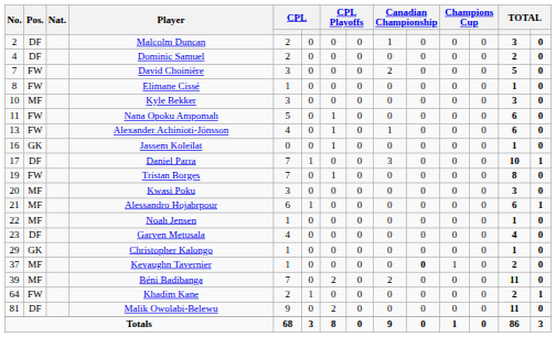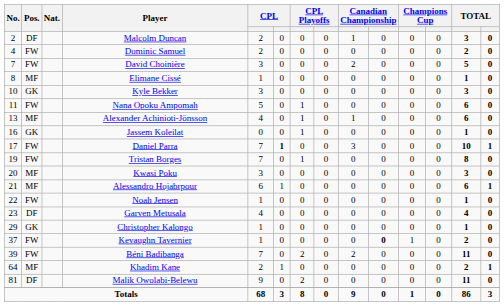 <table class="wikitable sortable alternance" style="font-size:85%; text-align:center; line-height:14px; width:85%;">
 <tr>
 <th rowspan="2" width=10>No.</th>
 <th rowspan="2" width=10>Pos.</th>
 <th rowspan="2" width=10>Nat.</th>
 <th rowspan="2" scope="col" style="width:275px;">Player</th>
 <th colspan="2" width=80><a href='#'>CPL</a></th>
 <th colspan="2" width=80><a href='#'>CPL Playoffs</a></th>
 <th colspan="2" width=80><a href='#'>Canadian Championship</a></th>
 <th colspan="2" width=80><a href='#'>Champions Cup</a></th>
 <th colspan="2" width=80>TOTAL</th>
 </tr>
 <tr>
 <th></th>
 <th></th>
 <th></th>
 <th></th>
 <th></th>
 <th></th>
 <th></th>
 <th></th>
 <th></th>
 <th></th>
 </tr>
 <tr>
 <td>2</td>
 <td>DF</td>
 <td></td>
 <td><a href='#'>Malcolm Duncan</a></td>
 <td>2</td>
 <td>0</td>
 <td>0</td>
 <td>0</td>
 <td>1</td>
 <td>0</td>
 <td>0</td>
 <td>0</td>
 <td><strong>3</strong></td>
 <td><strong>0</strong></td>
 </tr>
 <tr>
 <td>4</td>
-<td>DF</td>
+<td>FW</td>
 <td></td>
 <td><a href='#'>Dominic Samuel</a></td>
 <td>2</td>
 <td>0</td>
 <td>0</td>
 <td>0</td>
 <td>0</td>
 <td>0</td>
 <td>0</td>
 <td>0</td>
 <td><strong>2</strong></td>
 <td><strong>0</strong></td>
 </tr>
 <tr>
 <td>7</td>
 <td>FW</td>
 <td></td>
 <td><a href='#'>David Choinière</a></td>
 <td>3</td>
 <td>0</td>
 <td>0</td>
 <td>0</td>
 <td>2</td>
 <td>0</td>
 <td>0</td>
 <td>0</td>
 <td><strong>5</strong></td>
 <td><strong>0</strong></td>
 </tr>
 <tr>
 <td>8</td>
-<td>FW</td>
+<td>MF</td>
 <td></td>
 <td><a href='#'>Elimane Cissé</a></td>
 <td>1</td>
 <td>0</td>
 <td>0</td>
 <td>0</td>
 <td>0</td>
 <td>0</td>
 <td>0</td>
 <td>0</td>
 <td><strong>1</strong></td>
 <td><strong>0</strong></td>
 </tr>
 <tr>
 <td>10</td>
-<td>MF</td>
+<td>GK</td>
 <td></td>
 <td><a href='#'>Kyle Bekker</a></td>
 <td>3</td>
 <td>0</td>
 <td>0</td>
 <td>0</td>
 <td>0</td>
 <td>0</td>
 <td>0</td>
 <td>0</td>
 <td><strong>3</strong></td>
 <td><strong>0</strong></td>
 </tr>
 <tr>
 <td>11</td>
 <td>FW</td>
 <td></td>
 <td><a href='#'>Nana Opoku Ampomah</a></td>
 <td>5</td>
 <td>0</td>
 <td>1</td>
 <td>0</td>
 <td>0</td>
 <td>0</td>
 <td>0</td>
 <td>0</td>
 <td><strong>6</strong></td>
 <td><strong>0</strong></td>
 </tr>
 <tr>
 <td>13</td>
-<td>FW</td>
+<td>MF</td>
 <td></td>
 <td><a href='#'>Alexander Achinioti-Jönsson</a></td>
 <td>4</td>
 <td>0</td>
 <td>1</td>
 <td>0</td>
 <td>1</td>
 <td>0</td>
 <td>0</td>
 <td>0</td>
 <td><strong>6</strong></td>
 <td><strong>0</strong></td>
 </tr>
 <tr>
 <td>16</td>
 <td>GK</td>
 <td></td>
 <td><a href='#'>Jassem Koleilat</a></td>
 <td>0</td>
 <td>0</td>
 <td>1</td>
 <td>0</td>
 <td>0</td>
 <td>0</td>
 <td>0</td>
 <td>0</td>
 <td><strong>1</strong></td>
 <td><strong>0</strong></td>
 </tr>
 <tr>
 <td>17</td>
-<td>DF</td>
+<td>FW</td>
 <td></td>
 <td><a href='#'>Daniel Parra</a></td>
 <td>7</td>
-<td>1</td>
+<td><strong>1</strong></td>
 <td>0</td>
 <td>0</td>
 <td>3</td>
 <td>0</td>
 <td>0</td>
 <td>0</td>
 <td><strong>10</strong></td>
 <td><strong>1</strong></td>
 </tr>
 <tr>
 <td>19</td>
 <td>FW</td>
 <td></td>
 <td><a href='#'>Tristan Borges</a></td>
 <td>7</td>
 <td>0</td>
 <td>1</td>
 <td>0</td>
 <td>0</td>
 <td>0</td>
 <td>0</td>
 <td>0</td>
 <td><strong>8</strong></td>
 <td><strong>0</strong></td>
 </tr>
 <tr>
 <td>20</td>
 <td>MF</td>
 <td></td>
 <td><a href='#'>Kwasi Poku</a></td>
 <td>3</td>
 <td>0</td>
 <td>0</td>
 <td>0</td>
 <td>0</td>
 <td>0</td>
 <td>0</td>
 <td>0</td>
 <td><strong>3</strong></td>
 <td><strong>0</strong></td>
 </tr>
 <tr>
 <td>21</td>
 <td>MF</td>
 <td></td>
 <td><a href='#'>Alessandro Hojabrpour</a></td>
 <td>6</td>
 <td>1</td>
 <td>0</td>
 <td>0</td>
 <td>0</td>
 <td>0</td>
 <td>0</td>
 <td>0</td>
 <td><strong>6</strong></td>
 <td><strong>1</strong></td>
 </tr>
 <tr>
 <td>22</td>
-<td>MF</td>
+<td>FW</td>
 <td></td>
 <td><a href='#'>Noah Jensen</a></td>
 <td>1</td>
 <td>0</td>
 <td>0</td>
 <td>0</td>
 <td>0</td>
 <td>0</td>
 <td>0</td>
 <td>0</td>
 <td><strong>1</strong></td>
 <td><strong>0</strong></td>
 </tr>
 <tr>
 <td>23</td>
 <td>DF</td>
 <td></td>
 <td><a href='#'>Garven Metusala</a></td>
 <td>4</td>
 <td>0</td>
 <td>0</td>
 <td>0</td>
 <td>0</td>
 <td>0</td>
 <td>0</td>
 <td>0</td>
 <td><strong>4</strong></td>
 <td><strong>0</strong></td>
 </tr>
 <tr>
 <td>29</td>
 <td>GK</td>
 <td></td>
 <td><a href='#'>Christopher Kalongo</a></td>
 <td>1</td>
 <td>0</td>
 <td>0</td>
 <td>0</td>
 <td>0</td>
 <td>0</td>
 <td>0</td>
 <td>0</td>
 <td><strong>1</strong></td>
 <td><strong>0</strong></td>
 </tr>
 <tr>
 <td>37</td>
-<td>MF</td>
+<td>FW</td>
 <td></td>
 <td><a href='#'>Kevaughn Tavernier</a></td>
 <td>1</td>
 <td>0</td>
 <td>0</td>
 <td>0</td>
 <td>0</td>
 <td><strong>0</strong></td>
 <td>1</td>
 <td>0</td>
 <td><strong>2</strong></td>
 <td><strong>0</strong></td>
 </tr>
 <tr>
 <td>39</td>
-<td>MF</td>
+<td>FW</td>
 <td></td>
 <td><a href='#'>Béni Badibanga</a></td>
 <td>7</td>
 <td>0</td>
 <td>2</td>
 <td>0</td>
 <td>2</td>
 <td>0</td>
 <td>0</td>
 <td>0</td>
 <td><strong>11</strong></td>
 <td><strong>0</strong></td>
 </tr>
 <tr>
 <td>64</td>
-<td>FW</td>
+<td>MF</td>
 <td></td>
 <td><a href='#'>Khadim Kane</a></td>
 <td>2</td>
 <td>1</td>
 <td>0</td>
 <td>0</td>
 <td>0</td>
 <td>0</td>
 <td>0</td>
 <td>0</td>
 <td><strong>2</strong></td>
 <td><strong>1</strong></td>
 </tr>
 <tr>
 <td>81</td>
 <td>DF</td>
 <td></td>
 <td><a href='#'>Malik Owolabi-Belewu</a></td>
 <td>9</td>
 <td>0</td>
 <td>2</td>
 <td>0</td>
 <td>0</td>
 <td>0</td>
 <td>0</td>
 <td>0</td>
 <td><strong>11</strong></td>
 <td><strong>0</strong></td>
 </tr>
 <tr>
 </tr>
 <tr class="sortbottom">
 <td colspan="4"><strong>Totals</strong></td>
 <td><strong>68</strong></td>
 <td><strong>3</strong></td>
 <td><strong>8</strong></td>
 <td><strong>0</strong></td>
 <td><strong>9</strong></td>
 <td><strong>0</strong></td>
 <td><strong>1</strong></td>
 <td><strong>0</strong></td>
 <td><strong>86</strong></td>
 <td><strong>3</strong></td>
 </tr>
 </table>
